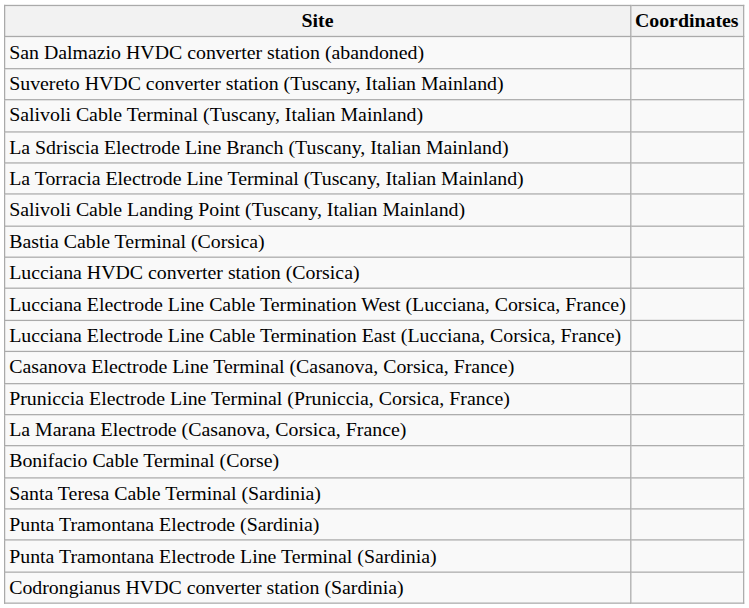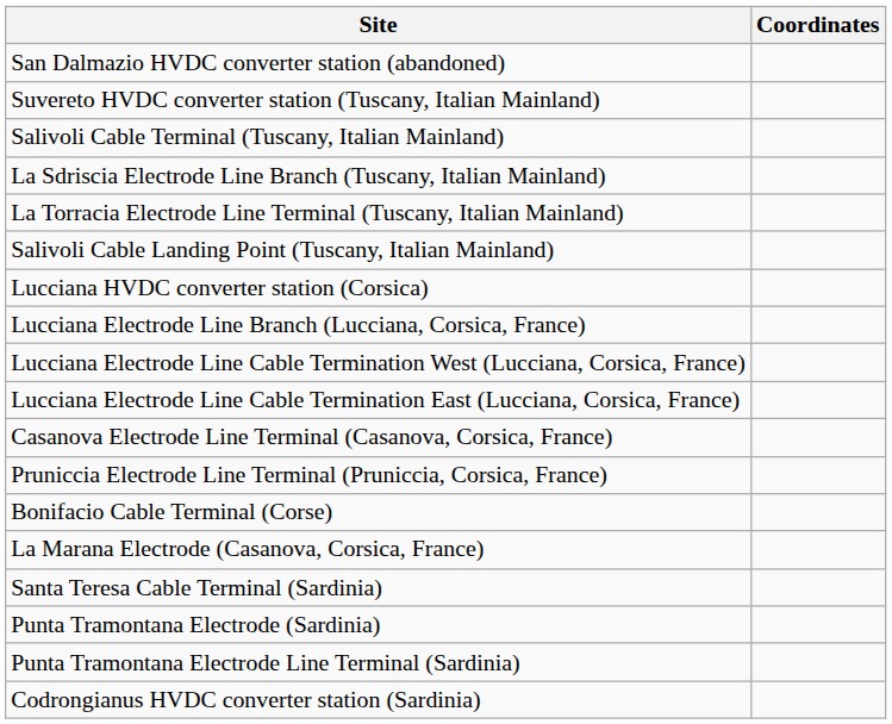 <table class="wikitable sortable" style="float:left">
 <tr bgcolor="#dfdfdf">
 <th>Site</th>
 <th>Coordinates</th>
 </tr>
 <tr>
 <td>San Dalmazio HVDC converter station (abandoned)</td>
 <td></td>
 </tr>
 <tr>
 <td>Suvereto HVDC converter station (Tuscany, Italian Mainland)</td>
 <td></td>
 </tr>
 <tr>
 <td>Salivoli Cable Terminal (Tuscany, Italian Mainland)</td>
 <td></td>
 </tr>
 <tr>
 <td>La Sdriscia Electrode Line Branch (Tuscany, Italian Mainland)</td>
 <td></td>
 </tr>
 <tr>
 <td>La Torracia Electrode Line Terminal (Tuscany, Italian Mainland)</td>
 <td></td>
 </tr>
 <tr>
 <td>Salivoli Cable Landing Point (Tuscany, Italian Mainland)</td>
 <td></td>
 </tr>
 <tr>
-<td>Bastia Cable Terminal (Corsica)</td>
+<td>Lucciana HVDC converter station (Corsica)</td>
 <td></td>
 </tr>
 <tr>
-<td>Lucciana HVDC converter station (Corsica)</td>
+<td>Lucciana Electrode Line Branch (Lucciana, Corsica, France)</td>
 <td></td>
 </tr>
 <tr>
 <td>Lucciana Electrode Line Cable Termination West (Lucciana, Corsica, France)</td>
 <td></td>
 </tr>
 <tr>
 <td>Lucciana Electrode Line Cable Termination East (Lucciana, Corsica, France)</td>
 <td></td>
 </tr>
 <tr>
 <td>Casanova Electrode Line Terminal (Casanova, Corsica, France)</td>
 <td></td>
 </tr>
 <tr>
 <td>Pruniccia Electrode Line Terminal (Pruniccia, Corsica, France)</td>
 <td></td>
 </tr>
 <tr>
-<td>La Marana Electrode (Casanova, Corsica, France)</td>
+<td>Bonifacio Cable Terminal (Corse)</td>
 <td></td>
 </tr>
 <tr>
-<td>Bonifacio Cable Terminal (Corse)</td>
+<td>La Marana Electrode (Casanova, Corsica, France)</td>
 <td></td>
 </tr>
 <tr>
 <td>Santa Teresa Cable Terminal (Sardinia)</td>
 <td></td>
 </tr>
 <tr>
 <td>Punta Tramontana Electrode (Sardinia)</td>
 <td></td>
 </tr>
 <tr>
 <td>Punta Tramontana Electrode Line Terminal (Sardinia)</td>
 <td></td>
 </tr>
 <tr>
 <td>Codrongianus HVDC converter station (Sardinia)</td>
 <td></td>
 </tr>
 </table>
